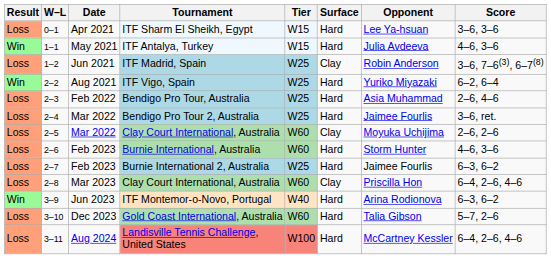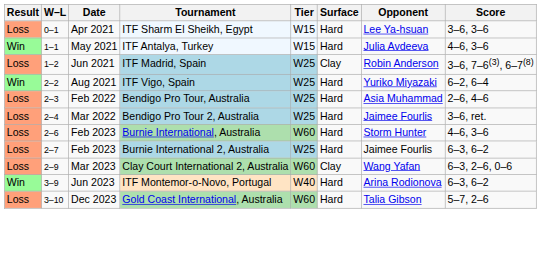 <table class="sortable wikitable">
 <tr>
 <th>Result</th>
 <th class="unsortable">W–L</th>
 <th>Date</th>
 <th>Tournament</th>
 <th>Tier</th>
 <th>Surface</th>
 <th>Opponent</th>
 <th class="unsortable">Score</th>
 </tr>
 <tr>
 <td style="background:#ffa07a;">Loss</td>
 <td><small>0–1</small></td>
 <td>Apr 2021</td>
 <td style="background:#f0f8ff;">ITF Sharm El Sheikh, Egypt</td>
 <td style="background:#f0f8ff;">W15</td>
 <td>Hard</td>
 <td> <a href='#'>Lee Ya-hsuan</a></td>
 <td>3–6, 3–6</td>
 </tr>
 <tr>
 <td style="background:#98fb98;">Win</td>
 <td><small>1–1</small></td>
 <td>May 2021</td>
 <td style="background:#f0f8ff;">ITF Antalya, Turkey</td>
 <td style="background:#f0f8ff;">W15</td>
 <td>Hard</td>
 <td> <a href='#'>Julia Avdeeva</a></td>
 <td>4–6, 3–6</td>
 </tr>
 <tr>
 <td style="background:#ffa07a;">Loss</td>
 <td><small>1–2</small></td>
 <td>Jun 2021</td>
 <td style="background:lightblue">ITF Madrid, Spain</td>
 <td style="background:lightblue">W25</td>
 <td>Clay</td>
 <td> <a href='#'>Robin Anderson</a></td>
 <td>3–6, 7–6<sup>(3)</sup>, 6–7<sup>(8)</sup></td>
 </tr>
 <tr>
 <td style="background:#98fb98;">Win</td>
 <td><small>2–2</small></td>
 <td>Aug 2021</td>
 <td style="background:lightblue;">ITF Vigo, Spain</td>
 <td style="background:lightblue;">W25</td>
 <td>Hard</td>
 <td> <a href='#'>Yuriko Miyazaki</a></td>
 <td>6–2, 6–4</td>
 </tr>
 <tr>
 <td style="background:#ffa07a;">Loss</td>
 <td><small>2–3</small></td>
 <td>Feb 2022</td>
 <td style="background:lightblue;">Bendigo Pro Tour, Australia</td>
 <td style="background:lightblue;">W25</td>
 <td>Hard</td>
 <td> <a href='#'>Asia Muhammad</a></td>
 <td>2–6, 4–6</td>
 </tr>
 <tr>
 <td style="background:#ffa07a;">Loss</td>
 <td><small>2–4</small></td>
 <td>Mar 2022</td>
 <td style="background:lightblue;">Bendigo Pro Tour 2, Australia</td>
 <td style="background:lightblue;">W25</td>
 <td>Hard</td>
 <td> <a href='#'>Jaimee Fourlis</a></td>
 <td>3–6, ret.</td>
 </tr>
 <tr>
 <td style="background:#ffa07a;">Loss</td>
-<td><small>2–5</small></td>
-<td><a href='#'>Mar 2022</a></td>
-<td style="background:#addfad;"><a href='#'>Clay Court International</a>, Australia</td>
-<td style="background:#addfad;">W60</td>
-<td>Clay</td>
-<td> <a href='#'>Moyuka Uchijima</a></td>
-<td>2–6, 2–6</td>
-</tr>
-<tr>
-<td style="background:#ffa07a;">Loss</td>
 <td><small>2–6</small></td>
 <td>Feb 2023</td>
 <td style="background:#addfad;"><a href='#'>Burnie International</a>, Australia</td>
 <td style="background:#addfad;">W60</td>
 <td>Hard</td>
 <td> <a href='#'>Storm Hunter</a></td>
 <td>4–6, 3–6</td>
 </tr>
 <tr>
 <td style="background:#ffa07a;">Loss</td>
 <td><small>2–7</small></td>
 <td>Feb 2023</td>
 <td bgcolor=lightblue>Burnie International 2, Australia</td>
 <td bgcolor=lightblue>W25</td>
 <td>Hard</td>
 <td> Jaimee Fourlis</td>
 <td>6–3, 6–2</td>
 </tr>
 <tr>
 <td style="background:#ffa07a;">Loss</td>
-<td><small>2–8</small></td>
+<td><small>2–9</small></td>
 <td>Mar 2023</td>
-<td style="background:#addfad;">Clay Court International, Australia</td>
+<td style="background:#addfad;">Clay Court International 2, Australia</td>
 <td style="background:#addfad;">W60</td>
 <td>Clay</td>
-<td> <a href='#'>Priscilla Hon</a></td>
-<td>6–4, 2–6, 4–6</td>
+<td> <a href='#'>Wang Yafan</a></td>
+<td>6–3, 2–6, 0–6</td>
 </tr>
 <tr>
 <td style="background:#98FB98;">Win</td>
 <td><small>3–9</small></td>
 <td>Jun 2023</td>
 <td bgcolor=ffe4c4>ITF Montemor-o-Novo, Portugal</td>
 <td bgcolor=ffe4c4>W40</td>
 <td>Hard</td>
 <td> <a href='#'>Arina Rodionova</a></td>
 <td>6–3, 6–2</td>
 </tr>
 <tr>
 <td style="background:#ffa07a;">Loss</td>
 <td><small>3–10</small></td>
 <td>Dec 2023</td>
 <td style="background:#addfad;"><a href='#'>Gold Coast International</a>, Australia</td>
 <td style="background:#addfad;">W60</td>
 <td>Hard</td>
 <td> <a href='#'>Talia Gibson</a></td>
 <td>5–7, 2–6</td>
 </tr>
-<tr>
-<td style="background:#ffa07a;">Loss</td>
-<td><small>3–11</small></td>
-<td><a href='#'>Aug 2024</a></td>
-<td style="background:#f88379;"><a href='#'>Landisville Tennis Challenge</a>,<br>United States</td>
-<td style="background:#f88379;">W100</td>
-<td>Hard</td>
-<td> <a href='#'>McCartney Kessler</a></td>
-<td>6–4, 2–6, 4–6</td>
-</tr>
 </table>
